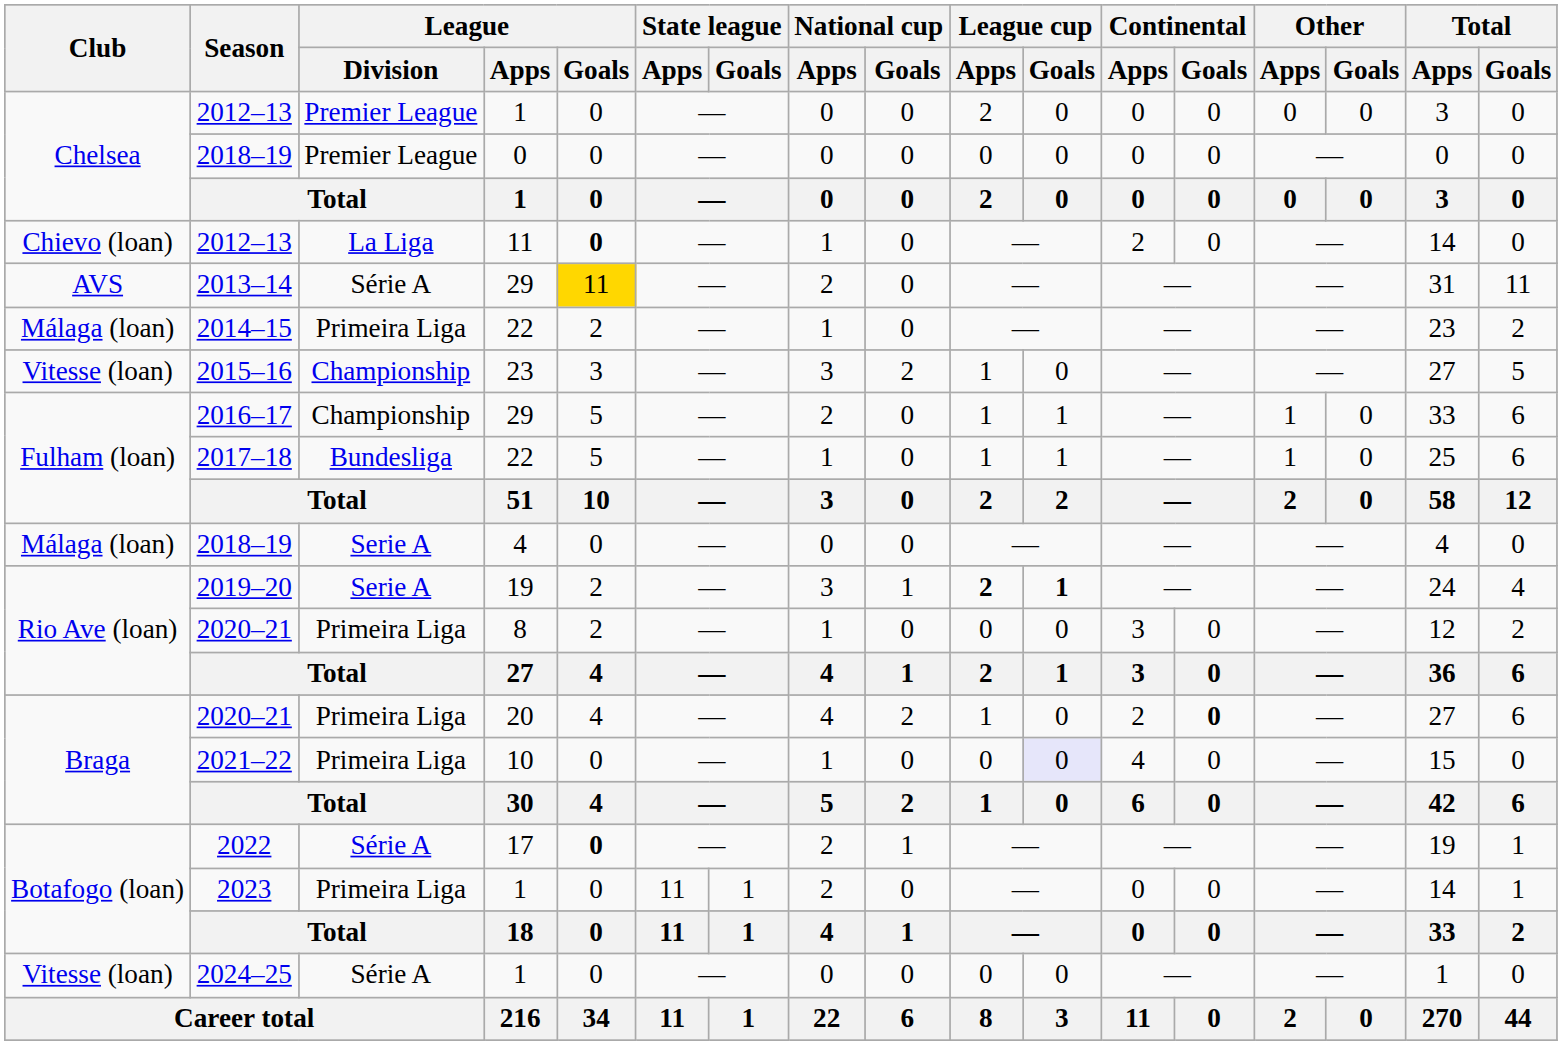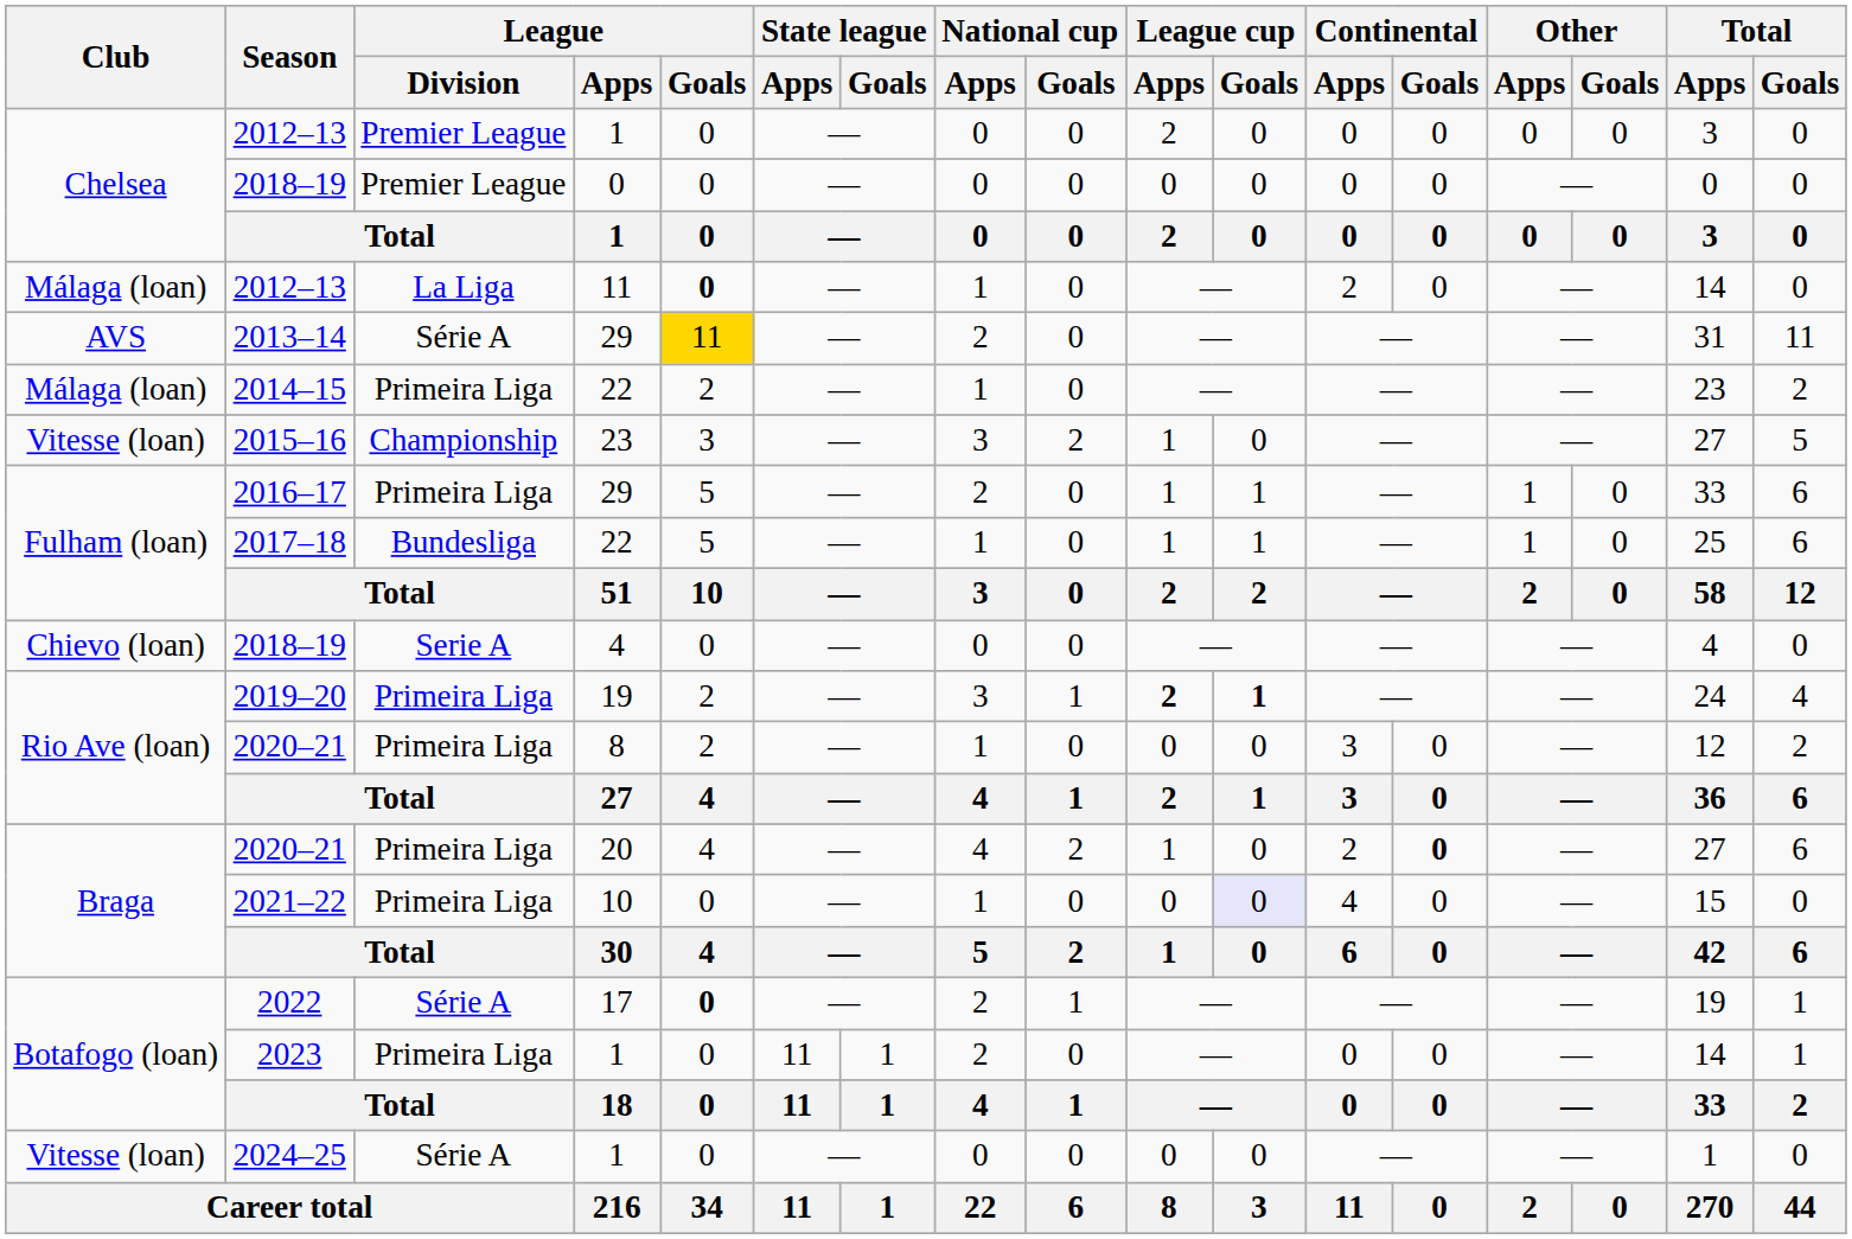 <table class="wikitable" style="text-align: center">
 <tr>
 <th rowspan="2">Club</th>
 <th rowspan="2">Season</th>
 <th colspan="3">League</th>
 <th colspan="2">State league</th>
 <th colspan="2">National cup</th>
 <th colspan="2">League cup</th>
 <th colspan="2">Continental</th>
 <th colspan="2">Other</th>
 <th colspan="2">Total</th>
 </tr>
 <tr>
 <th>Division</th>
 <th>Apps</th>
 <th>Goals</th>
 <th>Apps</th>
 <th>Goals</th>
 <th>Apps</th>
 <th>Goals</th>
 <th>Apps</th>
 <th>Goals</th>
 <th>Apps</th>
 <th>Goals</th>
 <th>Apps</th>
 <th>Goals</th>
 <th>Apps</th>
 <th>Goals</th>
 </tr>
 <tr>
 <td rowspan="3"><a href='#'>Chelsea</a></td>
 <td><a href='#'>2012–13</a></td>
 <td><a href='#'>Premier League</a></td>
 <td>1</td>
 <td>0</td>
 <td colspan="2">—</td>
 <td>0</td>
 <td>0</td>
 <td>2</td>
 <td>0</td>
 <td>0</td>
 <td>0</td>
 <td>0</td>
 <td>0</td>
 <td>3</td>
 <td>0</td>
 </tr>
 <tr>
 <td><a href='#'>2018–19</a></td>
 <td>Premier League</td>
 <td>0</td>
 <td>0</td>
 <td colspan="2">—</td>
 <td>0</td>
 <td>0</td>
 <td>0</td>
 <td>0</td>
 <td>0</td>
 <td>0</td>
 <td colspan="2">—</td>
 <td>0</td>
 <td>0</td>
 </tr>
 <tr>
 <th colspan="2">Total</th>
 <th>1</th>
 <th>0</th>
 <th colspan="2">—</th>
 <th>0</th>
 <th>0</th>
 <th>2</th>
 <th>0</th>
 <th>0</th>
 <th>0</th>
 <th>0</th>
 <th>0</th>
 <th>3</th>
 <th>0</th>
 </tr>
 <tr>
-<td><a href='#'>Chievo</a> (loan)</td>
+<td><a href='#'>Málaga</a> (loan)</td>
 <td><a href='#'>2012–13</a></td>
 <td><a href='#'>La Liga</a></td>
 <td>11</td>
 <td><strong>0</strong></td>
 <td colspan="2">—</td>
 <td>1</td>
 <td>0</td>
 <td colspan="2">—</td>
 <td>2</td>
 <td>0</td>
 <td colspan="2">—</td>
 <td>14</td>
 <td>0</td>
 </tr>
 <tr>
 <td><a href='#'>AVS</a></td>
 <td><a href='#'>2013–14</a></td>
 <td>Série A</td>
 <td>29</td>
 <td style="background: gold;">11</td>
 <td colspan="2">—</td>
 <td>2</td>
 <td>0</td>
 <td colspan="2">—</td>
 <td colspan="2">—</td>
 <td colspan="2">—</td>
 <td>31</td>
 <td>11</td>
 </tr>
 <tr>
 <td><a href='#'>Málaga</a> (loan)</td>
 <td><a href='#'>2014–15</a></td>
 <td>Primeira Liga</td>
 <td>22</td>
 <td>2</td>
 <td colspan="2">—</td>
 <td>1</td>
 <td>0</td>
 <td colspan="2">—</td>
 <td colspan="2">—</td>
 <td colspan="2">—</td>
 <td>23</td>
 <td>2</td>
 </tr>
 <tr>
 <td><a href='#'>Vitesse</a> (loan)</td>
 <td><a href='#'>2015–16</a></td>
 <td><a href='#'>Championship</a></td>
 <td>23</td>
 <td>3</td>
 <td colspan="2">—</td>
 <td>3</td>
 <td>2</td>
 <td>1</td>
 <td>0</td>
 <td colspan="2">—</td>
 <td colspan="2">—</td>
 <td>27</td>
 <td>5</td>
 </tr>
 <tr>
 <td rowspan="3"><a href='#'>Fulham</a> (loan)</td>
 <td><a href='#'>2016–17</a></td>
-<td>Championship</td>
+<td>Primeira Liga</td>
 <td>29</td>
 <td>5</td>
 <td colspan="2">—</td>
 <td>2</td>
 <td>0</td>
 <td>1</td>
 <td>1</td>
 <td colspan="2">—</td>
 <td>1</td>
 <td>0</td>
 <td>33</td>
 <td>6</td>
 </tr>
 <tr>
 <td><a href='#'>2017–18</a></td>
 <td><a href='#'>Bundesliga</a></td>
 <td>22</td>
 <td>5</td>
 <td colspan="2">—</td>
 <td>1</td>
 <td>0</td>
 <td>1</td>
 <td>1</td>
 <td colspan="2">—</td>
 <td>1</td>
 <td>0</td>
 <td>25</td>
 <td>6</td>
 </tr>
 <tr>
 <th colspan="2">Total</th>
 <th>51</th>
 <th>10</th>
 <th colspan="2">—</th>
 <th>3</th>
 <th>0</th>
 <th>2</th>
 <th>2</th>
 <th colspan="2">—</th>
 <th>2</th>
 <th>0</th>
 <th>58</th>
 <th>12</th>
 </tr>
 <tr>
-<td><a href='#'>Málaga</a> (loan)</td>
+<td><a href='#'>Chievo</a> (loan)</td>
 <td><a href='#'>2018–19</a></td>
 <td><a href='#'>Serie A</a></td>
 <td>4</td>
 <td>0</td>
 <td colspan="2">—</td>
 <td>0</td>
 <td>0</td>
 <td colspan="2">—</td>
 <td colspan="2">—</td>
 <td colspan="2">—</td>
 <td>4</td>
 <td>0</td>
 </tr>
 <tr>
 <td rowspan="3"><a href='#'>Rio Ave</a> (loan)</td>
 <td><a href='#'>2019–20</a></td>
-<td><a href='#'>Serie A</a></td>
+<td><a href='#'>Primeira Liga</a></td>
 <td>19</td>
 <td>2</td>
 <td colspan="2">—</td>
 <td>3</td>
 <td>1</td>
 <td><strong>2</strong></td>
 <td><strong>1</strong></td>
 <td colspan="2">—</td>
 <td colspan="2">—</td>
 <td>24</td>
 <td>4</td>
 </tr>
 <tr>
 <td><a href='#'>2020–21</a></td>
 <td>Primeira Liga</td>
 <td>8</td>
 <td>2</td>
 <td colspan="2">—</td>
 <td>1</td>
 <td>0</td>
 <td>0</td>
 <td>0</td>
 <td>3</td>
 <td>0</td>
 <td colspan="2">—</td>
 <td>12</td>
 <td>2</td>
 </tr>
 <tr>
 <th colspan="2">Total</th>
 <th>27</th>
 <th>4</th>
 <th colspan="2">—</th>
 <th>4</th>
 <th>1</th>
 <th>2</th>
 <th>1</th>
 <th>3</th>
 <th>0</th>
 <th colspan="2">—</th>
 <th>36</th>
 <th>6</th>
 </tr>
 <tr>
 <td rowspan="3"><a href='#'>Braga</a></td>
 <td><a href='#'>2020–21</a></td>
 <td>Primeira Liga</td>
 <td>20</td>
 <td>4</td>
 <td colspan="2">—</td>
 <td>4</td>
 <td>2</td>
 <td>1</td>
 <td>0</td>
 <td>2</td>
 <td><strong>0</strong></td>
 <td colspan="2">—</td>
 <td>27</td>
 <td>6</td>
 </tr>
 <tr>
 <td><a href='#'>2021–22</a></td>
 <td>Primeira Liga</td>
 <td>10</td>
 <td>0</td>
 <td colspan="2">—</td>
 <td>1</td>
 <td>0</td>
 <td>0</td>
 <td style="background: lavender;">0</td>
 <td>4</td>
 <td>0</td>
 <td colspan="2">—</td>
 <td>15</td>
 <td>0</td>
 </tr>
 <tr>
 <th colspan="2">Total</th>
 <th>30</th>
 <th>4</th>
 <th colspan="2">—</th>
 <th>5</th>
 <th>2</th>
 <th>1</th>
 <th>0</th>
 <th>6</th>
 <th>0</th>
 <th colspan="2">—</th>
 <th>42</th>
 <th>6</th>
 </tr>
 <tr>
 <td rowspan="3"><a href='#'>Botafogo</a> (loan)</td>
 <td><a href='#'>2022</a></td>
 <td><a href='#'>Série A</a></td>
 <td>17</td>
 <td><strong>0</strong></td>
 <td colspan="2">—</td>
 <td>2</td>
 <td>1</td>
 <td colspan="2">—</td>
 <td colspan="2">—</td>
 <td colspan="2">—</td>
 <td>19</td>
 <td>1</td>
 </tr>
 <tr>
 <td><a href='#'>2023</a></td>
 <td>Primeira Liga</td>
 <td>1</td>
 <td>0</td>
 <td>11</td>
 <td>1</td>
 <td>2</td>
 <td>0</td>
 <td colspan="2">—</td>
 <td>0</td>
 <td>0</td>
 <td colspan="2">—</td>
 <td>14</td>
 <td>1</td>
 </tr>
 <tr>
 <th colspan="2">Total</th>
 <th>18</th>
 <th>0</th>
 <th>11</th>
 <th>1</th>
 <th>4</th>
 <th>1</th>
 <th colspan="2">—</th>
 <th>0</th>
 <th>0</th>
 <th colspan="2">—</th>
 <th>33</th>
 <th>2</th>
 </tr>
 <tr>
 <td><a href='#'>Vitesse</a> (loan)</td>
 <td><a href='#'>2024–25</a></td>
 <td>Série A</td>
 <td>1</td>
 <td>0</td>
 <td colspan="2">—</td>
 <td>0</td>
 <td>0</td>
 <td>0</td>
 <td>0</td>
 <td colspan="2">—</td>
 <td colspan="2">—</td>
 <td>1</td>
 <td>0</td>
 </tr>
 <tr>
 <th colspan="3">Career total</th>
 <th>216</th>
 <th>34</th>
 <th>11</th>
 <th>1</th>
 <th>22</th>
 <th>6</th>
 <th>8</th>
 <th>3</th>
 <th>11</th>
 <th>0</th>
 <th>2</th>
 <th>0</th>
 <th>270</th>
 <th>44</th>
 </tr>
 </table>
